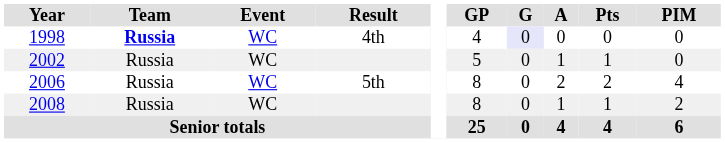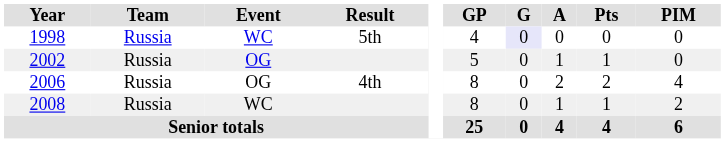 <table border="0" cellpadding="1" cellspacing="0" style="text-align:center; width:40em">
 <tr ALIGN="center" bgcolor="#e0e0e0">
 <th>Year</th>
 <th>Team</th>
 <th>Event</th>
 <th>Result</th>
 <th rowspan="99" bgcolor="#ffffff"> </th>
 <th>GP</th>
 <th>G</th>
 <th>A</th>
 <th>Pts</th>
 <th>PIM</th>
 </tr>
 <tr>
 <td><a href='#'>1998</a></td>
-<td><strong><a href='#'>Russia</a></strong></td>
+<td><a href='#'>Russia</a></td>
 <td><a href='#'>WC</a></td>
-<td>4th</td>
+<td>5th</td>
 <td>4</td>
 <td style="background: lavender;">0</td>
 <td>0</td>
 <td>0</td>
 <td>0</td>
 </tr>
 <tr bgcolor="#f0f0f0">
 <td><a href='#'>2002</a></td>
 <td>Russia</td>
-<td>WC</td>
+<td><a href='#'>OG</a></td>
 <td></td>
 <td>5</td>
 <td>0</td>
 <td>1</td>
 <td>1</td>
 <td>0</td>
 </tr>
 <tr>
 <td><a href='#'>2006</a></td>
 <td>Russia</td>
-<td><a href='#'>WC</a></td>
-<td>5th</td>
+<td>OG</td>
+<td>4th</td>
 <td>8</td>
 <td>0</td>
 <td>2</td>
 <td>2</td>
 <td>4</td>
 </tr>
 <tr bgcolor="#f0f0f0">
 <td><a href='#'>2008</a></td>
 <td>Russia</td>
 <td>WC</td>
 <td></td>
 <td>8</td>
 <td>0</td>
 <td>1</td>
 <td>1</td>
 <td>2</td>
 </tr>
 <tr bgcolor="#e0e0e0">
 <th colspan="4">Senior totals</th>
 <th>25</th>
 <th>0</th>
 <th>4</th>
 <th>4</th>
 <th>6</th>
 </tr>
 </table>
